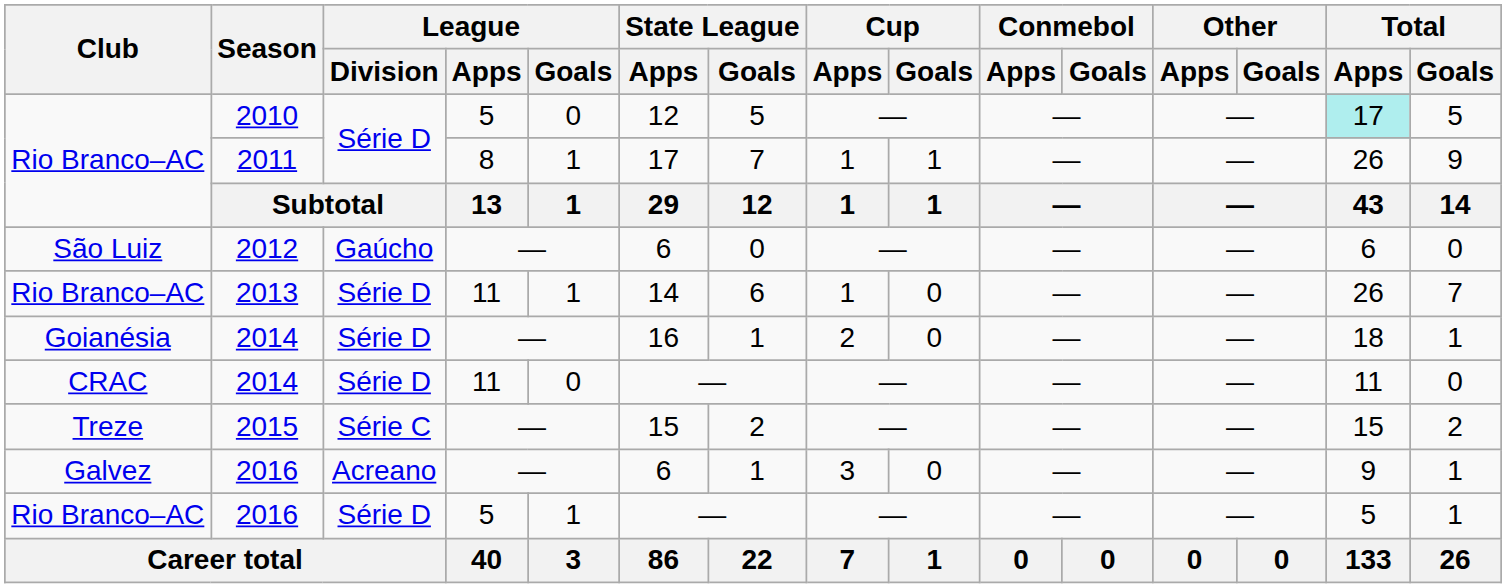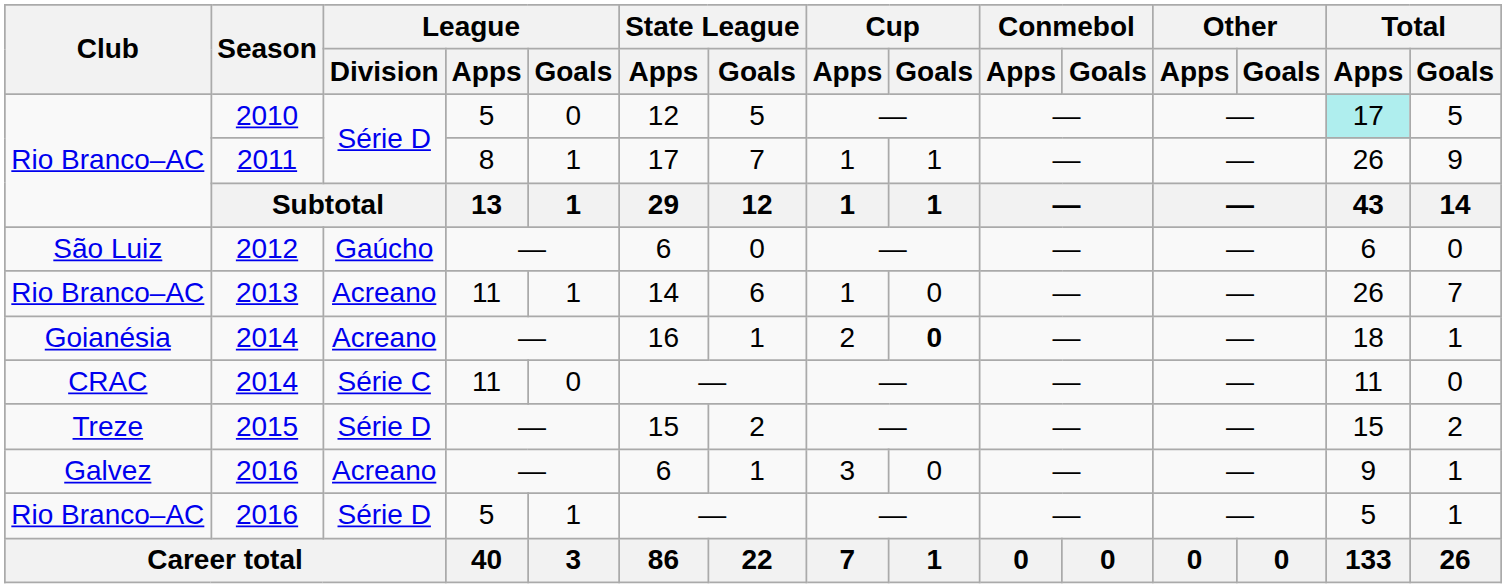 <table class="wikitable" style="text-align: center;">
 <tr>
 <th rowspan="2">Club</th>
 <th rowspan="2">Season</th>
 <th colspan="3">League</th>
 <th colspan="2">State League</th>
 <th colspan="2">Cup</th>
 <th colspan="2">Conmebol</th>
 <th colspan="2">Other</th>
 <th colspan="2">Total</th>
 </tr>
 <tr>
 <th>Division</th>
 <th>Apps</th>
 <th>Goals</th>
 <th>Apps</th>
 <th>Goals</th>
 <th>Apps</th>
 <th>Goals</th>
 <th>Apps</th>
 <th>Goals</th>
 <th>Apps</th>
 <th>Goals</th>
 <th>Apps</th>
 <th>Goals</th>
 </tr>
 <tr>
 <td rowspan=3 valign="center"><a href='#'>Rio Branco–AC</a></td>
 <td><a href='#'>2010</a></td>
 <td rowspan=2><a href='#'>Série D</a></td>
 <td>5</td>
 <td>0</td>
 <td>12</td>
 <td>5</td>
 <td colspan="2">—</td>
 <td colspan="2">—</td>
 <td colspan="2">—</td>
 <td style="background: paleturquoise;">17</td>
 <td>5</td>
 </tr>
 <tr>
 <td><a href='#'>2011</a></td>
 <td>8</td>
 <td>1</td>
 <td>17</td>
 <td>7</td>
 <td>1</td>
 <td>1</td>
 <td colspan="2">—</td>
 <td colspan="2">—</td>
 <td>26</td>
 <td>9</td>
 </tr>
 <tr>
 <th colspan="2"><strong>Subtotal</strong></th>
 <th>13</th>
 <th>1</th>
 <th>29</th>
 <th>12</th>
 <th>1</th>
 <th>1</th>
 <th colspan="2">—</th>
 <th colspan="2">—</th>
 <th>43</th>
 <th>14</th>
 </tr>
 <tr>
 <td valign="center"><a href='#'>São Luiz</a></td>
 <td><a href='#'>2012</a></td>
 <td><a href='#'>Gaúcho</a></td>
 <td colspan="2">—</td>
 <td>6</td>
 <td>0</td>
 <td colspan="2">—</td>
 <td colspan="2">—</td>
 <td colspan="2">—</td>
 <td>6</td>
 <td>0</td>
 </tr>
 <tr>
 <td valign="center"><a href='#'>Rio Branco–AC</a></td>
 <td><a href='#'>2013</a></td>
-<td><a href='#'>Série D</a></td>
+<td><a href='#'>Acreano</a></td>
 <td>11</td>
 <td>1</td>
 <td>14</td>
 <td>6</td>
 <td>1</td>
 <td>0</td>
 <td colspan="2">—</td>
 <td colspan="2">—</td>
 <td>26</td>
 <td>7</td>
 </tr>
 <tr>
 <td valign="center"><a href='#'>Goianésia</a></td>
 <td><a href='#'>2014</a></td>
-<td><a href='#'>Série D</a></td>
+<td><a href='#'>Acreano</a></td>
 <td colspan="2">—</td>
 <td>16</td>
 <td>1</td>
 <td>2</td>
-<td>0</td>
+<td><strong>0</strong></td>
 <td colspan="2">—</td>
 <td colspan="2">—</td>
 <td>18</td>
 <td>1</td>
 </tr>
 <tr>
 <td valign="center"><a href='#'>CRAC</a></td>
 <td><a href='#'>2014</a></td>
-<td><a href='#'>Série D</a></td>
+<td><a href='#'>Série C</a></td>
 <td>11</td>
 <td>0</td>
 <td colspan="2">—</td>
 <td colspan="2">—</td>
 <td colspan="2">—</td>
 <td colspan="2">—</td>
 <td>11</td>
 <td>0</td>
 </tr>
 <tr>
 <td valign="center"><a href='#'>Treze</a></td>
 <td><a href='#'>2015</a></td>
-<td><a href='#'>Série C</a></td>
+<td><a href='#'>Série D</a></td>
 <td colspan="2">—</td>
 <td>15</td>
 <td>2</td>
 <td colspan="2">—</td>
 <td colspan="2">—</td>
 <td colspan="2">—</td>
 <td>15</td>
 <td>2</td>
 </tr>
 <tr>
 <td valign="center"><a href='#'>Galvez</a></td>
 <td><a href='#'>2016</a></td>
 <td><a href='#'>Acreano</a></td>
 <td colspan="2">—</td>
 <td>6</td>
 <td>1</td>
 <td>3</td>
 <td>0</td>
 <td colspan="2">—</td>
 <td colspan="2">—</td>
 <td>9</td>
 <td>1</td>
 </tr>
 <tr>
 <td valign="center"><a href='#'>Rio Branco–AC</a></td>
 <td><a href='#'>2016</a></td>
 <td><a href='#'>Série D</a></td>
 <td>5</td>
 <td>1</td>
 <td colspan="2">—</td>
 <td colspan="2">—</td>
 <td colspan="2">—</td>
 <td colspan="2">—</td>
 <td>5</td>
 <td>1</td>
 </tr>
 <tr>
 <th colspan="3"><strong>Career total</strong></th>
 <th>40</th>
 <th>3</th>
 <th>86</th>
 <th>22</th>
 <th>7</th>
 <th>1</th>
 <th>0</th>
 <th>0</th>
 <th>0</th>
 <th>0</th>
 <th>133</th>
 <th>26</th>
 </tr>
 </table>
